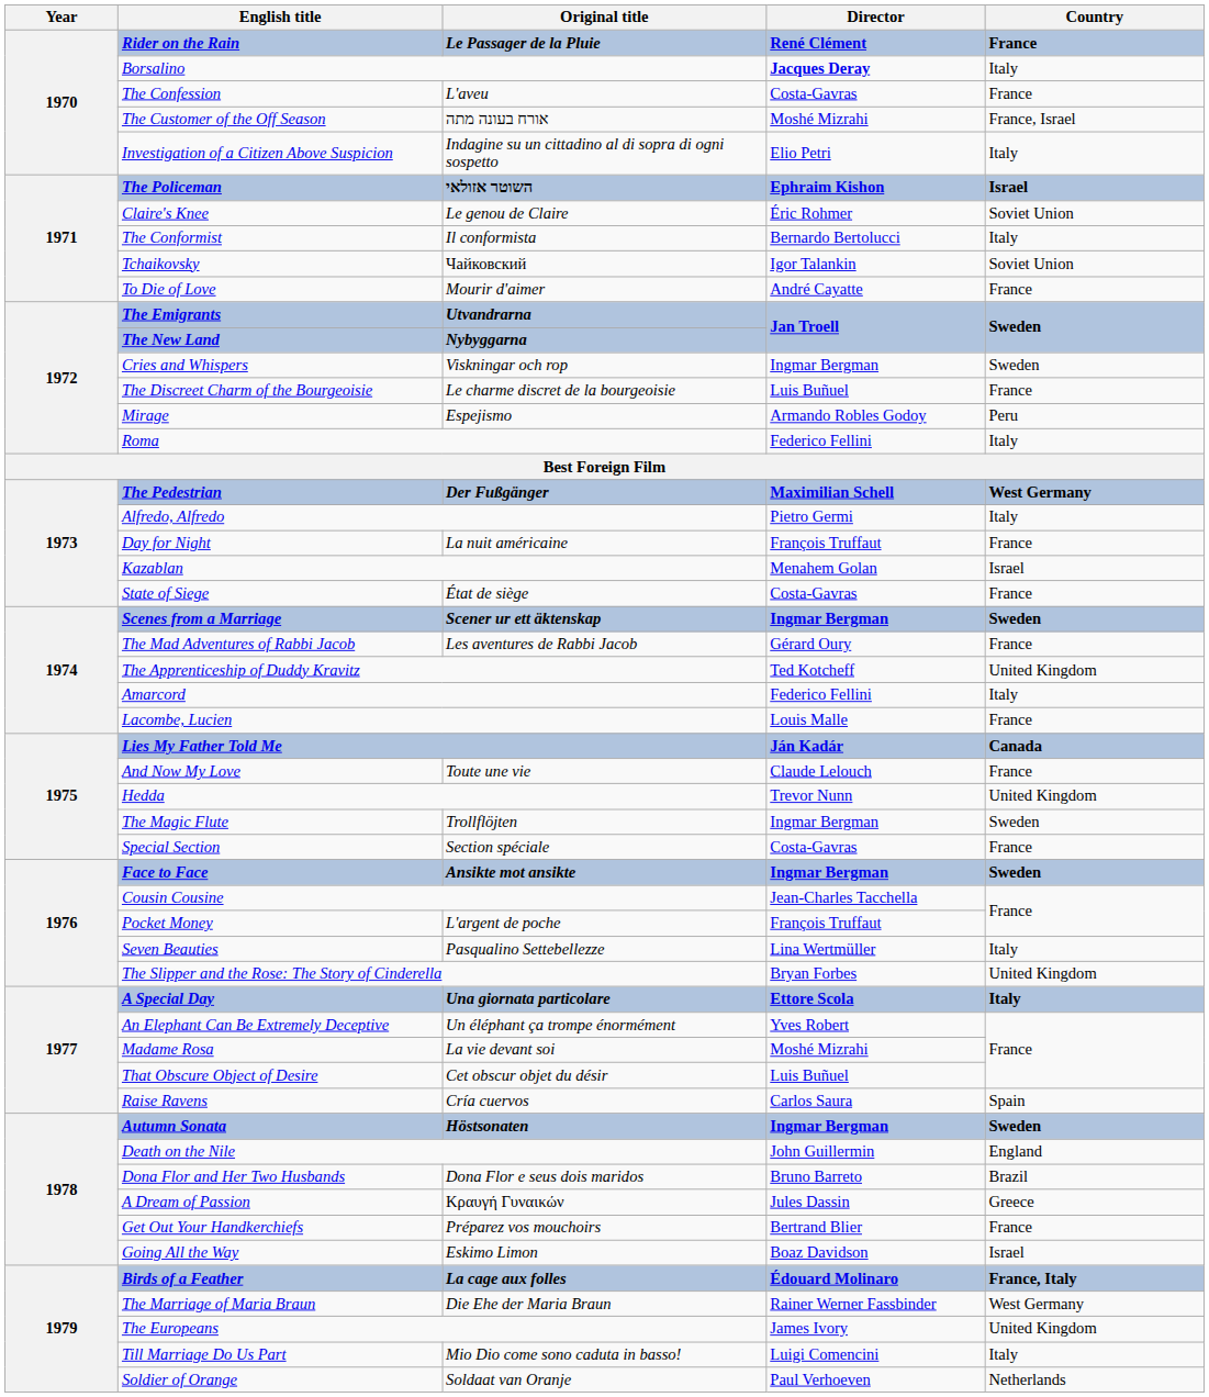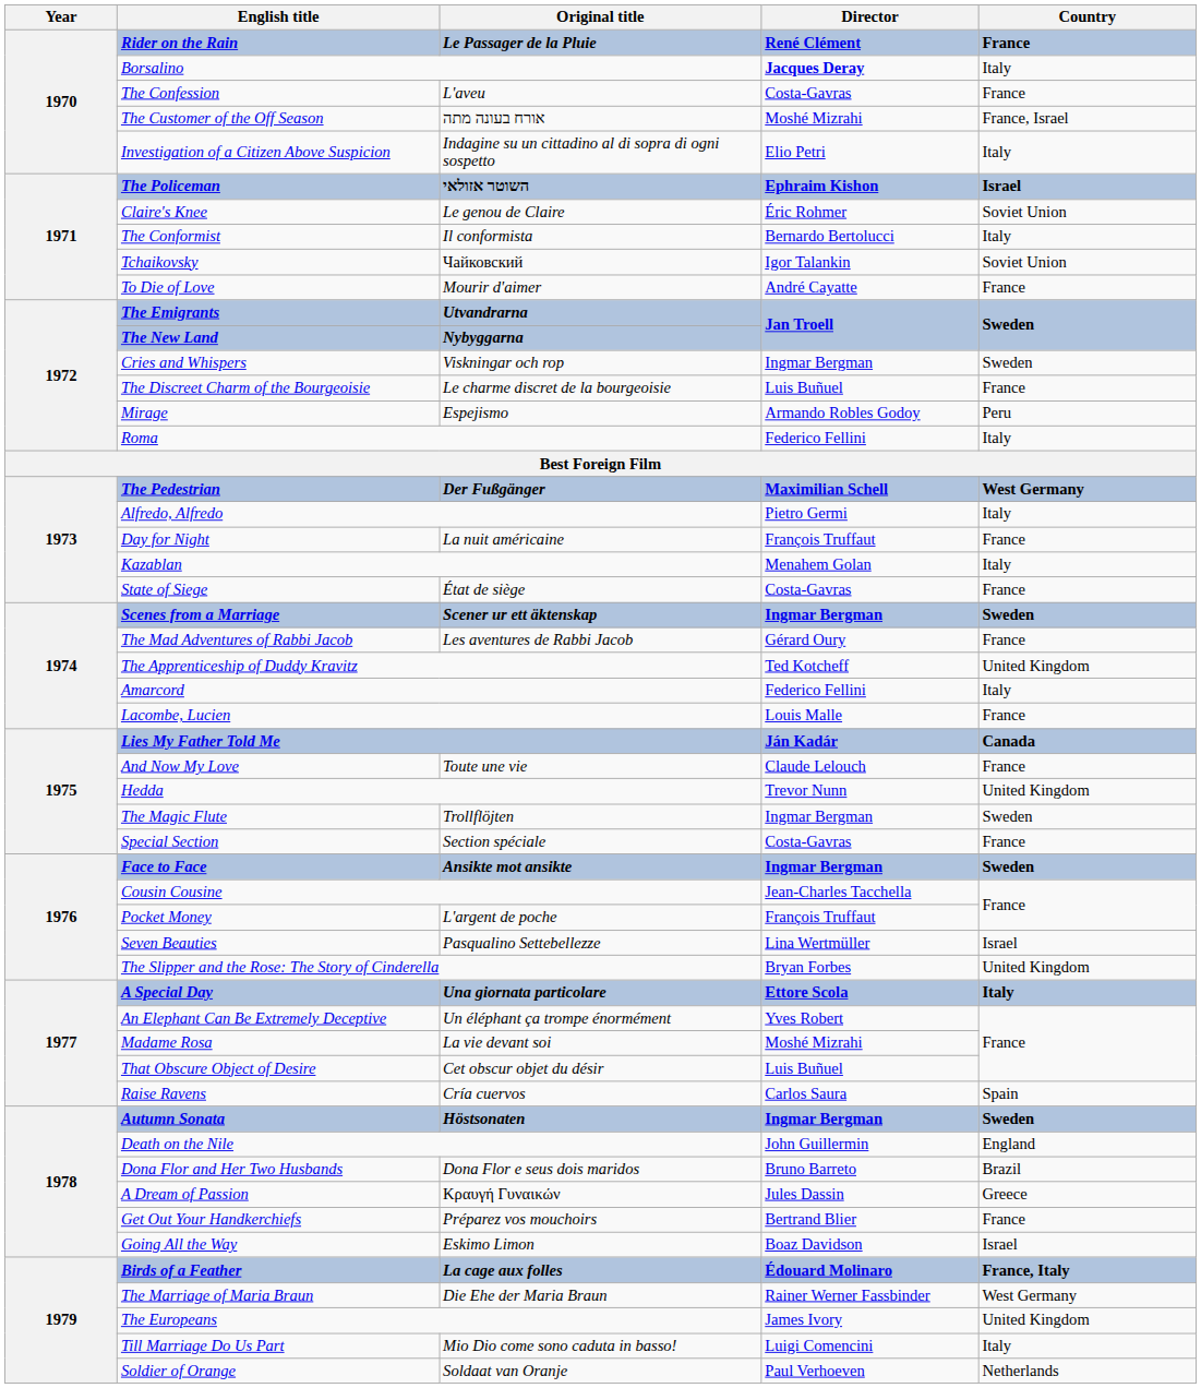 <table class="wikitable sortable" width="95%" cellpadding="5">
 <tr bgcolor="#CCCCCC">
 <th width="100">Year</th>
 <th width="300">English title</th>
 <th width="300">Original title</th>
 <th width="200">Director</th>
 <th width="200">Country</th>
 </tr>
 <tr>
 <th rowspan="5" style="text-align:center;">1970</th>
 <td style="background:#B0C4DE;"><strong><em><a href='#'>Rider on the Rain</a></em></strong></td>
 <td style="background:#B0C4DE;"><strong><em>Le Passager de la Pluie</em></strong></td>
 <td style="background:#B0C4DE;"><strong><a href='#'>René Clément</a></strong></td>
 <td style="background:#B0C4DE;"><strong>France</strong></td>
 </tr>
 <tr>
 <td colspan="2"><em><a href='#'>Borsalino</a></em></td>
 <td><strong><a href='#'>Jacques Deray</a></strong></td>
 <td>Italy</td>
 </tr>
 <tr>
 <td><em><a href='#'>The Confession</a></em></td>
 <td><em>L'aveu</em></td>
 <td><a href='#'>Costa-Gavras</a></td>
 <td>France</td>
 </tr>
 <tr>
 <td><em><a href='#'>The Customer of the Off Season</a></em></td>
 <td>אורח בעונה מתה</td>
 <td><a href='#'>Moshé Mizrahi</a></td>
 <td>France, Israel</td>
 </tr>
 <tr>
 <td><em><a href='#'>Investigation of a Citizen Above Suspicion</a></em></td>
 <td><em>Indagine su un cittadino al di sopra di ogni sospetto</em></td>
 <td><a href='#'>Elio Petri</a></td>
 <td>Italy</td>
 </tr>
 <tr>
 <th rowspan="5" style="text-align:center;">1971</th>
 <td style="background:#B0C4DE;"><strong><em><a href='#'>The Policeman</a></em></strong></td>
 <td style="background:#B0C4DE;"><strong>השוטר אזולאי</strong></td>
 <td style="background:#B0C4DE;"><strong><a href='#'>Ephraim Kishon</a></strong></td>
 <td style="background:#B0C4DE;"><strong>Israel</strong></td>
 </tr>
 <tr>
 <td><em><a href='#'>Claire's Knee</a></em></td>
 <td><em>Le genou de Claire</em></td>
 <td><a href='#'>Éric Rohmer</a></td>
 <td>Soviet Union</td>
 </tr>
 <tr>
 <td><em><a href='#'>The Conformist</a></em></td>
 <td><em>Il conformista</em></td>
 <td><a href='#'>Bernardo Bertolucci</a></td>
 <td>Italy</td>
 </tr>
 <tr>
 <td><em><a href='#'>Tchaikovsky</a></em></td>
 <td>Чайковский</td>
 <td><a href='#'>Igor Talankin</a></td>
 <td>Soviet Union</td>
 </tr>
 <tr>
 <td><em><a href='#'>To Die of Love</a></em></td>
 <td><em>Mourir d'aimer</em></td>
 <td><a href='#'>André Cayatte</a></td>
 <td>France</td>
 </tr>
 <tr>
 <th rowspan="6" style="text-align:center;">1972</th>
 <td style="background:#B0C4DE;"><strong><em><a href='#'>The Emigrants</a></em></strong></td>
 <td style="background:#B0C4DE;"><strong><em>Utvandrarna</em></strong></td>
 <td rowspan="2" style="background:#B0C4DE;"><strong><a href='#'>Jan Troell</a></strong></td>
 <td rowspan="2" style="background:#B0C4DE;"><strong>Sweden</strong></td>
 </tr>
 <tr>
 <td style="background:#B0C4DE;"><strong><em><a href='#'>The New Land</a></em></strong></td>
 <td style="background:#B0C4DE;"><strong><em>Nybyggarna</em></strong></td>
 </tr>
 <tr>
 <td><em><a href='#'>Cries and Whispers</a></em></td>
 <td><em>Viskningar och rop</em></td>
 <td><a href='#'>Ingmar Bergman</a></td>
 <td>Sweden</td>
 </tr>
 <tr>
 <td><em><a href='#'>The Discreet Charm of the Bourgeoisie</a></em></td>
 <td><em>Le charme discret de la bourgeoisie</em></td>
 <td><a href='#'>Luis Buñuel</a></td>
 <td>France</td>
 </tr>
 <tr>
 <td><em><a href='#'>Mirage</a></em></td>
 <td><em>Espejismo</em></td>
 <td><a href='#'>Armando Robles Godoy</a></td>
 <td>Peru</td>
 </tr>
 <tr>
 <td colspan="2"><em><a href='#'>Roma</a></em></td>
 <td><a href='#'>Federico Fellini</a></td>
 <td>Italy</td>
 </tr>
 <tr>
 <th colspan="5" style="text-align:center;" bgcolor="#98FF98">Best Foreign Film</th>
 </tr>
 <tr>
 <th rowspan="5" style="text-align:center;">1973</th>
 <td style="background:#B0C4DE;"><strong><em><a href='#'>The Pedestrian</a></em></strong></td>
 <td style="background:#B0C4DE;"><strong><em>Der Fußgänger</em></strong></td>
 <td style="background:#B0C4DE;"><strong><a href='#'>Maximilian Schell</a></strong></td>
 <td style="background:#B0C4DE;"><strong>West Germany</strong></td>
 </tr>
 <tr>
 <td colspan="2"><em><a href='#'>Alfredo, Alfredo</a></em></td>
 <td><a href='#'>Pietro Germi</a></td>
 <td>Italy</td>
 </tr>
 <tr>
 <td><em><a href='#'>Day for Night</a></em></td>
 <td><em>La nuit américaine</em></td>
 <td><a href='#'>François Truffaut</a></td>
 <td>France</td>
 </tr>
 <tr>
 <td colspan="2"><em><a href='#'>Kazablan</a></em></td>
 <td><a href='#'>Menahem Golan</a></td>
-<td>Israel</td>
+<td>Italy</td>
 </tr>
 <tr>
 <td><em><a href='#'>State of Siege</a></em></td>
 <td><em>État de siège</em></td>
 <td><a href='#'>Costa-Gavras</a></td>
 <td>France</td>
 </tr>
 <tr>
 <th rowspan="5" style="text-align:center;">1974</th>
 <td style="background:#B0C4DE;"><strong><em><a href='#'>Scenes from a Marriage</a></em></strong></td>
 <td style="background:#B0C4DE;"><strong><em>Scener ur ett äktenskap</em></strong></td>
 <td style="background:#B0C4DE;"><strong><a href='#'>Ingmar Bergman</a></strong></td>
 <td style="background:#B0C4DE;"><strong>Sweden</strong></td>
 </tr>
 <tr>
 <td><em><a href='#'>The Mad Adventures of Rabbi Jacob</a></em></td>
 <td><em>Les aventures de Rabbi Jacob</em></td>
 <td><a href='#'>Gérard Oury</a></td>
 <td>France</td>
 </tr>
 <tr>
 <td colspan="2"><em><a href='#'>The Apprenticeship of Duddy Kravitz</a></em></td>
 <td><a href='#'>Ted Kotcheff</a></td>
 <td>United Kingdom</td>
 </tr>
 <tr>
 <td colspan="2"><em><a href='#'>Amarcord</a></em></td>
 <td><a href='#'>Federico Fellini</a></td>
 <td>Italy</td>
 </tr>
 <tr>
 <td colspan="2"><em><a href='#'>Lacombe, Lucien</a></em></td>
 <td><a href='#'>Louis Malle</a></td>
 <td>France</td>
 </tr>
 <tr>
 <th rowspan="5" style="text-align:center;">1975</th>
 <td colspan="2" style="background:#B0C4DE;"><strong><em><a href='#'>Lies My Father Told Me</a></em></strong></td>
 <td style="background:#B0C4DE;"><strong><a href='#'>Ján Kadár</a></strong></td>
 <td style="background:#B0C4DE;"><strong>Canada</strong></td>
 </tr>
 <tr>
 <td><em><a href='#'>And Now My Love</a></em></td>
 <td><em>Toute une vie</em></td>
 <td><a href='#'>Claude Lelouch</a></td>
 <td>France</td>
 </tr>
 <tr>
 <td colspan="2"><em><a href='#'>Hedda</a></em></td>
 <td><a href='#'>Trevor Nunn</a></td>
 <td>United Kingdom</td>
 </tr>
 <tr>
 <td><em><a href='#'>The Magic Flute</a></em></td>
 <td><em>Trollflöjten</em></td>
 <td><a href='#'>Ingmar Bergman</a></td>
 <td>Sweden</td>
 </tr>
 <tr>
 <td><em><a href='#'>Special Section</a></em></td>
 <td><em>Section spéciale</em></td>
 <td><a href='#'>Costa-Gavras</a></td>
 <td>France</td>
 </tr>
 <tr>
 <th rowspan="5" style="text-align:center;">1976</th>
 <td style="background:#B0C4DE;"><strong><em><a href='#'>Face to Face</a></em></strong></td>
 <td style="background:#B0C4DE;"><strong><em>Ansikte mot ansikte</em></strong></td>
 <td style="background:#B0C4DE;"><strong><a href='#'>Ingmar Bergman</a></strong></td>
 <td style="background:#B0C4DE;"><strong>Sweden</strong></td>
 </tr>
 <tr>
 <td colspan="2"><em><a href='#'>Cousin Cousine</a></em></td>
 <td><a href='#'>Jean-Charles Tacchella</a></td>
 <td rowspan="2">France</td>
 </tr>
 <tr>
 <td><em><a href='#'>Pocket Money</a></em></td>
 <td><em>L'argent de poche</em></td>
 <td><a href='#'>François Truffaut</a></td>
 </tr>
 <tr>
 <td><em><a href='#'>Seven Beauties</a></em></td>
 <td><em>Pasqualino Settebellezze</em></td>
 <td><a href='#'>Lina Wertmüller</a></td>
-<td>Italy</td>
+<td>Israel</td>
 </tr>
 <tr>
 <td colspan="2"><em><a href='#'>The Slipper and the Rose: The Story of Cinderella</a></em></td>
 <td><a href='#'>Bryan Forbes</a></td>
 <td>United Kingdom</td>
 </tr>
 <tr>
 <th rowspan="5" style="text-align:center;">1977</th>
 <td style="background:#B0C4DE;"><strong><em><a href='#'>A Special Day</a></em></strong></td>
 <td style="background:#B0C4DE;"><strong><em>Una giornata particolare</em></strong></td>
 <td style="background:#B0C4DE;"><strong><a href='#'>Ettore Scola</a></strong></td>
 <td style="background:#B0C4DE;"><strong>Italy</strong></td>
 </tr>
 <tr>
 <td><em><a href='#'>An Elephant Can Be Extremely Deceptive</a></em></td>
 <td><em>Un éléphant ça trompe énormément</em></td>
 <td><a href='#'>Yves Robert</a></td>
 <td rowspan="3">France</td>
 </tr>
 <tr>
 <td><em><a href='#'>Madame Rosa</a></em></td>
 <td><em>La vie devant soi</em></td>
 <td><a href='#'>Moshé Mizrahi</a></td>
 </tr>
 <tr>
 <td><em><a href='#'>That Obscure Object of Desire</a></em></td>
 <td><em>Cet obscur objet du désir</em></td>
 <td><a href='#'>Luis Buñuel</a></td>
 </tr>
 <tr>
 <td><em><a href='#'>Raise Ravens</a></em></td>
 <td><em>Cría cuervos</em></td>
 <td><a href='#'>Carlos Saura</a></td>
 <td>Spain</td>
 </tr>
 <tr>
 <th rowspan="6" style="text-align:center;">1978</th>
 <td style="background:#B0C4DE;"><strong><em><a href='#'>Autumn Sonata</a></em></strong></td>
 <td style="background:#B0C4DE;"><strong><em>Höstsonaten</em></strong></td>
 <td style="background:#B0C4DE;"><strong><a href='#'>Ingmar Bergman</a></strong></td>
 <td style="background:#B0C4DE;"><strong>Sweden</strong></td>
 </tr>
 <tr>
 <td colspan="2"><em><a href='#'>Death on the Nile</a></em></td>
 <td><a href='#'>John Guillermin</a></td>
 <td>England</td>
 </tr>
 <tr>
 <td><em><a href='#'>Dona Flor and Her Two Husbands</a></em></td>
 <td><em>Dona Flor e seus dois maridos</em></td>
 <td><a href='#'>Bruno Barreto</a></td>
 <td>Brazil</td>
 </tr>
 <tr>
 <td><em><a href='#'>A Dream of Passion</a></em></td>
 <td>Κραυγή Γυναικών</td>
 <td><a href='#'>Jules Dassin</a></td>
 <td>Greece</td>
 </tr>
 <tr>
 <td><em><a href='#'>Get Out Your Handkerchiefs</a></em></td>
 <td><em>Préparez vos mouchoirs</em></td>
 <td><a href='#'>Bertrand Blier</a></td>
 <td>France</td>
 </tr>
 <tr>
 <td><em><a href='#'>Going All the Way</a></em></td>
 <td><em>Eskimo Limon</em></td>
 <td><a href='#'>Boaz Davidson</a></td>
 <td>Israel</td>
 </tr>
 <tr>
 <th rowspan="5" style="text-align:center;">1979</th>
 <td style="background:#B0C4DE;"><strong><em><a href='#'>Birds of a Feather</a></em></strong></td>
 <td style="background:#B0C4DE;"><strong><em>La cage aux folles</em></strong></td>
 <td style="background:#B0C4DE;"><strong><a href='#'>Édouard Molinaro</a></strong></td>
 <td style="background:#B0C4DE;"><strong>France, Italy </strong></td>
 </tr>
 <tr>
 <td><em><a href='#'>The Marriage of Maria Braun</a></em></td>
 <td><em>Die Ehe der Maria Braun</em></td>
 <td><a href='#'>Rainer Werner Fassbinder</a></td>
 <td>West Germany</td>
 </tr>
 <tr>
 <td colspan="2"><em><a href='#'>The Europeans</a></em></td>
 <td><a href='#'>James Ivory</a></td>
 <td>United Kingdom</td>
 </tr>
 <tr>
 <td><em><a href='#'>Till Marriage Do Us Part</a></em></td>
 <td><em>Mio Dio come sono caduta in basso!</em></td>
 <td><a href='#'>Luigi Comencini</a></td>
 <td>Italy</td>
 </tr>
 <tr>
 <td><em><a href='#'>Soldier of Orange</a></em></td>
 <td><em>Soldaat van Oranje</em></td>
 <td><a href='#'>Paul Verhoeven</a></td>
 <td>Netherlands</td>
 </tr>
 </table>
